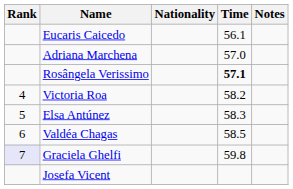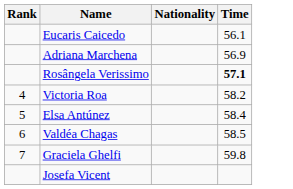 <table class="wikitable sortable" style="text-align:center">
 <tr>
 <th>Rank</th>
 <th>Name</th>
 <th>Nationality</th>
 <th>Time</th>
-<th>Notes</th>
 </tr>
 <tr>
 <td></td>
 <td align=left><a href='#'>Eucaris Caicedo</a></td>
 <td align=left></td>
 <td>56.1</td>
-<td></td>
 </tr>
 <tr>
 <td></td>
 <td align=left><a href='#'>Adriana Marchena</a></td>
 <td align=left></td>
-<td>57.0</td>
-<td></td>
+<td>56.9</td>
 </tr>
 <tr>
 <td></td>
 <td align=left><a href='#'>Rosângela Verissimo</a></td>
 <td align=left></td>
 <td><strong>57.1</strong></td>
-<td></td>
 </tr>
 <tr>
 <td>4</td>
 <td align=left><a href='#'>Victoria Roa</a></td>
 <td align=left></td>
 <td>58.2</td>
-<td></td>
 </tr>
 <tr>
 <td>5</td>
 <td align=left><a href='#'>Elsa Antúnez</a></td>
 <td align=left></td>
-<td>58.3</td>
-<td></td>
+<td>58.4</td>
 </tr>
 <tr>
 <td>6</td>
 <td align=left><a href='#'>Valdéa Chagas</a></td>
 <td align=left></td>
 <td>58.5</td>
-<td></td>
 </tr>
 <tr>
-<td style="background: lavender;">7</td>
+<td>7</td>
 <td align=left><a href='#'>Graciela Ghelfi</a></td>
 <td align=left></td>
 <td>59.8</td>
-<td></td>
 </tr>
 <tr>
 <td></td>
 <td align=left><a href='#'>Josefa Vicent</a></td>
 <td align=left></td>
 <td></td>
-<td></td>
 </tr>
 </table>
